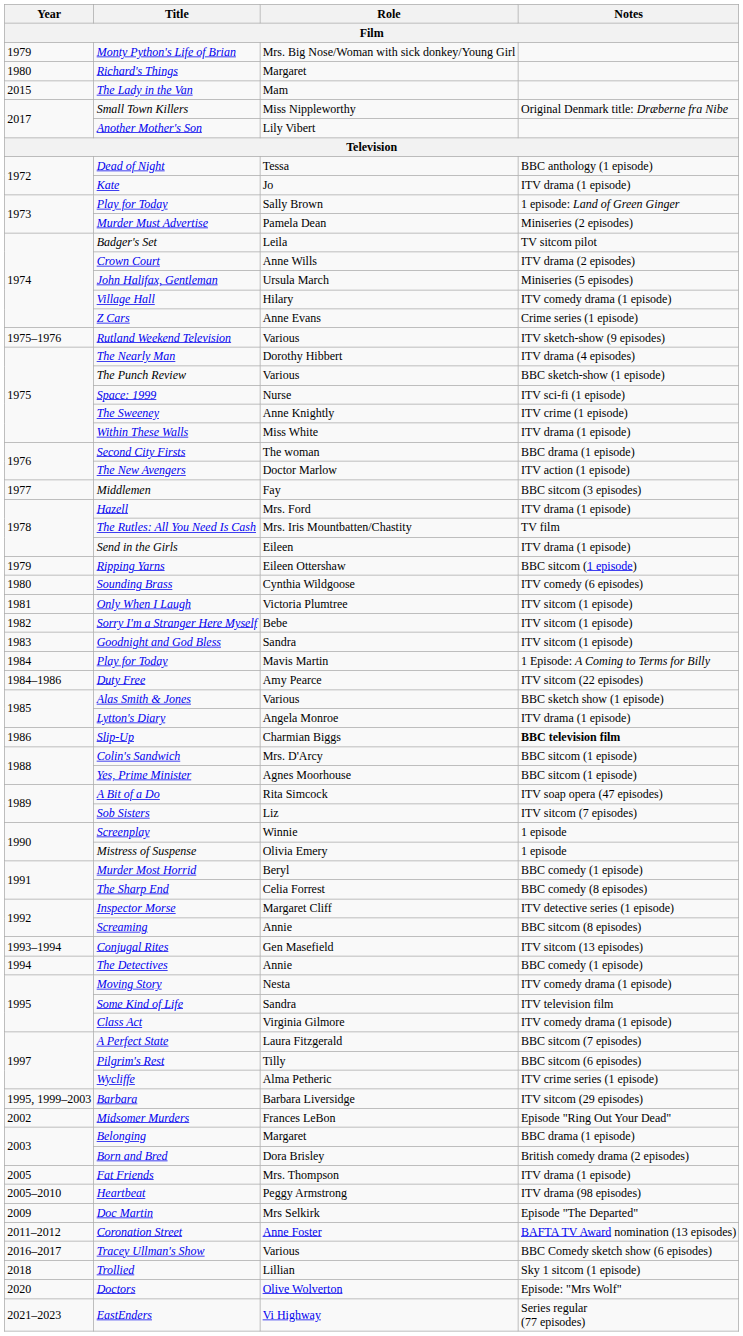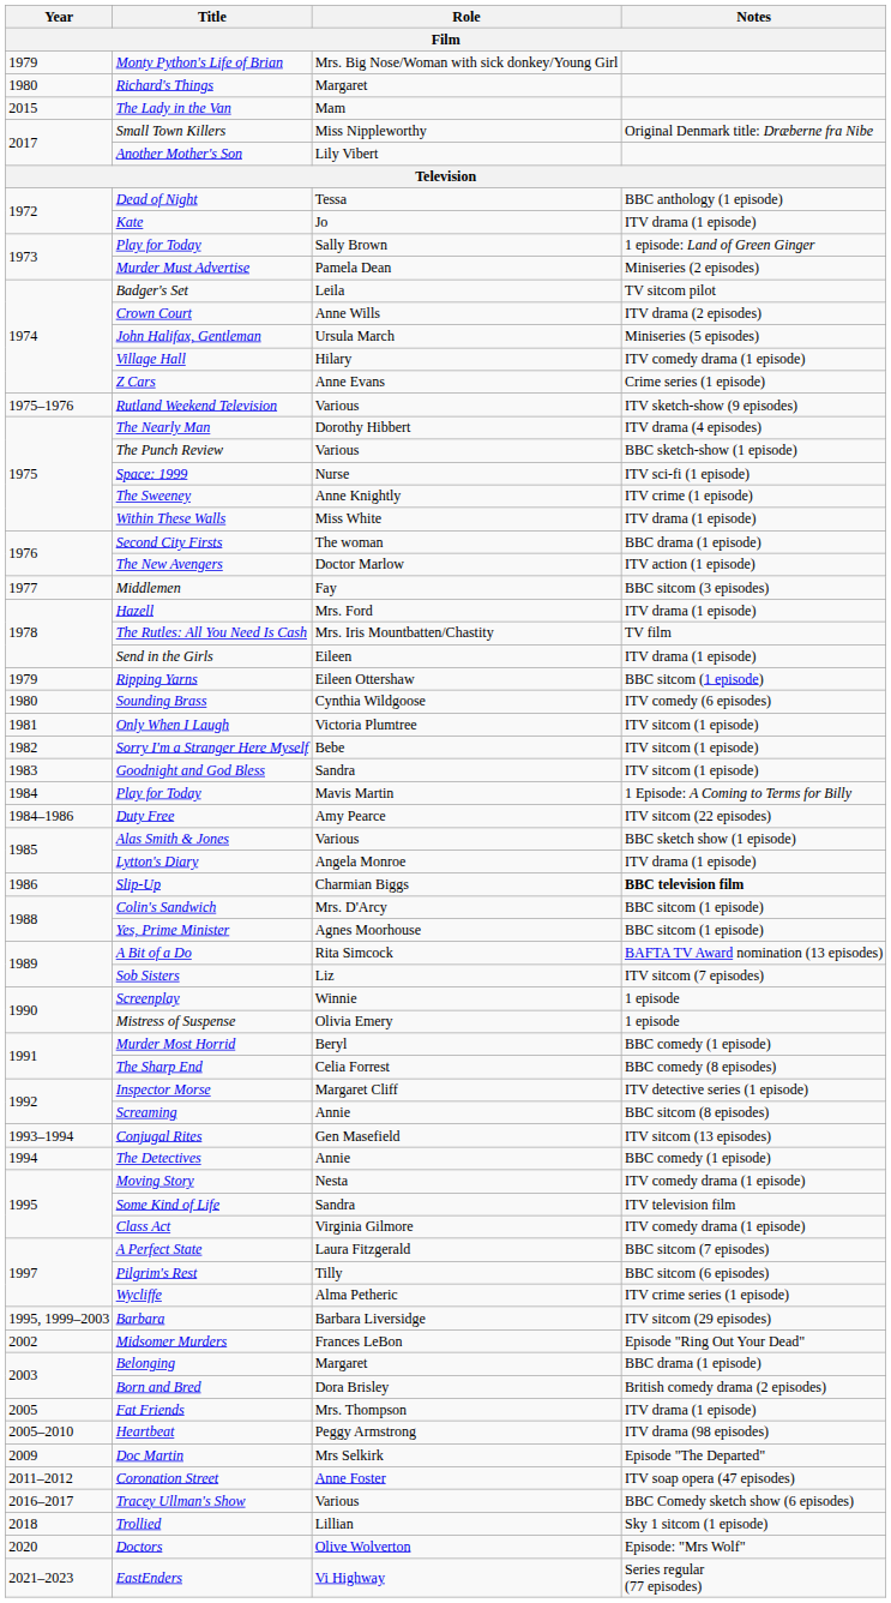 <table class="wikitable">
 <tr>
 <th>Year</th>
 <th>Title</th>
 <th>Role</th>
 <th>Notes</th>
 </tr>
 <tr>
 <th colspan="4">Film</th>
 </tr>
 <tr>
 <td>1979</td>
 <td><em><a href='#'>Monty Python's Life of Brian</a></em></td>
 <td>Mrs. Big Nose/Woman with sick donkey/Young Girl</td>
 <td></td>
 </tr>
 <tr>
 <td>1980</td>
 <td><em><a href='#'>Richard's Things</a></em></td>
 <td>Margaret</td>
 <td></td>
 </tr>
 <tr>
 <td>2015</td>
 <td><em><a href='#'>The Lady in the Van</a></em></td>
 <td>Mam</td>
 <td></td>
 </tr>
 <tr>
 <td rowspan=2>2017</td>
 <td><em>Small Town Killers</em></td>
 <td>Miss Nippleworthy</td>
 <td>Original Denmark title: <em>Dræberne fra Nibe</em></td>
 </tr>
 <tr>
 <td><em><a href='#'>Another Mother's Son</a></em></td>
 <td>Lily Vibert</td>
 <td></td>
 </tr>
 <tr>
 <th colspan="4">Television</th>
 </tr>
 <tr>
 <td rowspan=2>1972</td>
 <td><em><a href='#'>Dead of Night</a></em></td>
 <td>Tessa</td>
 <td>BBC anthology (1 episode)</td>
 </tr>
 <tr>
 <td><em><a href='#'>Kate</a></em></td>
 <td>Jo</td>
 <td>ITV drama (1 episode)</td>
 </tr>
 <tr>
 <td rowspan=2>1973</td>
 <td><em><a href='#'>Play for Today</a></em></td>
 <td>Sally Brown</td>
 <td>1 episode: <em>Land of Green Ginger</em></td>
 </tr>
 <tr>
 <td><em><a href='#'>Murder Must Advertise</a></em></td>
 <td>Pamela Dean</td>
 <td>Miniseries (2 episodes)</td>
 </tr>
 <tr>
 <td rowspan=5>1974</td>
 <td><em>Badger's Set</em></td>
 <td>Leila</td>
 <td>TV sitcom pilot</td>
 </tr>
 <tr>
 <td><em><a href='#'>Crown Court</a></em></td>
 <td>Anne Wills</td>
 <td>ITV drama (2 episodes)</td>
 </tr>
 <tr>
 <td><em><a href='#'>John Halifax, Gentleman</a></em></td>
 <td>Ursula March</td>
 <td>Miniseries (5 episodes)</td>
 </tr>
 <tr>
 <td><em><a href='#'>Village Hall</a></em></td>
 <td>Hilary</td>
 <td>ITV comedy drama (1 episode)</td>
 </tr>
 <tr>
 <td><em><a href='#'>Z Cars</a></em></td>
 <td>Anne Evans</td>
 <td>Crime series (1 episode)</td>
 </tr>
 <tr>
 <td>1975–1976</td>
 <td><em><a href='#'>Rutland Weekend Television</a></em></td>
 <td>Various</td>
 <td>ITV sketch-show (9 episodes)</td>
 </tr>
 <tr>
 <td rowspan=5>1975</td>
 <td><em><a href='#'>The Nearly Man</a></em></td>
 <td>Dorothy Hibbert</td>
 <td>ITV drama (4 episodes)</td>
 </tr>
 <tr>
 <td><em>The Punch Review</em></td>
 <td>Various</td>
 <td>BBC sketch-show (1 episode)</td>
 </tr>
 <tr>
 <td><em><a href='#'>Space: 1999</a></em></td>
 <td>Nurse</td>
 <td>ITV sci-fi (1 episode)</td>
 </tr>
 <tr>
 <td><em><a href='#'>The Sweeney</a></em></td>
 <td>Anne Knightly</td>
 <td>ITV crime (1 episode)</td>
 </tr>
 <tr>
 <td><em><a href='#'>Within These Walls</a></em></td>
 <td>Miss White</td>
 <td>ITV drama (1 episode)</td>
 </tr>
 <tr>
 <td rowspan=2>1976</td>
 <td><em><a href='#'>Second City Firsts</a></em></td>
 <td>The woman</td>
 <td>BBC drama (1 episode)</td>
 </tr>
 <tr>
 <td><em><a href='#'>The New Avengers</a></em></td>
 <td>Doctor Marlow</td>
 <td>ITV action (1 episode)</td>
 </tr>
 <tr>
 <td>1977</td>
 <td><em>Middlemen</em></td>
 <td>Fay</td>
 <td>BBC sitcom (3 episodes)</td>
 </tr>
 <tr>
 <td rowspan=3>1978</td>
 <td><em><a href='#'>Hazell</a></em></td>
 <td>Mrs. Ford</td>
 <td>ITV drama (1 episode)</td>
 </tr>
 <tr>
 <td><em><a href='#'>The Rutles: All You Need Is Cash</a></em></td>
 <td>Mrs. Iris Mountbatten/Chastity</td>
 <td>TV film</td>
 </tr>
 <tr>
 <td><em>Send in the Girls</em></td>
 <td>Eileen</td>
 <td>ITV drama (1 episode)</td>
 </tr>
 <tr>
 <td>1979</td>
 <td><em><a href='#'>Ripping Yarns</a></em></td>
 <td>Eileen Ottershaw</td>
 <td>BBC sitcom (<a href='#'>1 episode</a>)</td>
 </tr>
 <tr>
 <td>1980</td>
 <td><em><a href='#'>Sounding Brass</a></em></td>
 <td>Cynthia Wildgoose</td>
 <td>ITV comedy (6 episodes)</td>
 </tr>
 <tr>
 <td>1981</td>
 <td><em><a href='#'>Only When I Laugh</a></em></td>
 <td>Victoria Plumtree</td>
 <td>ITV sitcom (1 episode)</td>
 </tr>
 <tr>
 <td>1982</td>
 <td><em><a href='#'>Sorry I'm a Stranger Here Myself</a></em></td>
 <td>Bebe</td>
 <td>ITV sitcom (1 episode)</td>
 </tr>
 <tr>
 <td>1983</td>
 <td><em><a href='#'>Goodnight and God Bless</a></em></td>
 <td>Sandra</td>
 <td>ITV sitcom (1 episode)</td>
 </tr>
 <tr>
 <td>1984</td>
 <td><em><a href='#'>Play for Today</a></em></td>
 <td>Mavis Martin</td>
 <td>1 Episode: <em>A Coming to Terms for Billy</em></td>
 </tr>
 <tr>
 <td>1984–1986</td>
 <td><em><a href='#'>Duty Free</a></em></td>
 <td>Amy Pearce</td>
 <td>ITV sitcom (22 episodes)</td>
 </tr>
 <tr>
 <td rowspan=2>1985</td>
 <td><em><a href='#'>Alas Smith & Jones</a></em></td>
 <td>Various</td>
 <td>BBC sketch show (1 episode)</td>
 </tr>
 <tr>
 <td><em><a href='#'>Lytton's Diary</a></em></td>
 <td>Angela Monroe</td>
 <td>ITV drama (1 episode)</td>
 </tr>
 <tr>
 <td>1986</td>
 <td><em><a href='#'>Slip-Up</a></em></td>
 <td>Charmian Biggs</td>
 <td><strong>BBC television film</strong></td>
 </tr>
 <tr>
 <td rowspan=2>1988</td>
 <td><em><a href='#'>Colin's Sandwich</a></em></td>
 <td>Mrs. D'Arcy</td>
 <td>BBC sitcom (1 episode)</td>
 </tr>
 <tr>
 <td><em><a href='#'>Yes, Prime Minister</a></em></td>
 <td>Agnes Moorhouse</td>
 <td>BBC sitcom (1 episode)</td>
 </tr>
 <tr>
 <td rowspan=2>1989</td>
 <td><em><a href='#'>A Bit of a Do</a></em></td>
 <td>Rita Simcock</td>
-<td>ITV soap opera (47 episodes)</td>
+<td><a href='#'>BAFTA TV Award</a> nomination (13 episodes)</td>
 </tr>
 <tr>
 <td><em><a href='#'>Sob Sisters</a></em></td>
 <td>Liz</td>
 <td>ITV sitcom (7 episodes)</td>
 </tr>
 <tr>
 <td rowspan=2>1990</td>
 <td><em><a href='#'>Screenplay</a></em></td>
 <td>Winnie</td>
 <td>1 episode</td>
 </tr>
 <tr>
 <td><em>Mistress of Suspense</em></td>
 <td>Olivia Emery</td>
 <td>1 episode</td>
 </tr>
 <tr>
 <td rowspan=2>1991</td>
 <td><em><a href='#'>Murder Most Horrid</a></em></td>
 <td>Beryl</td>
 <td>BBC comedy (1 episode)</td>
 </tr>
 <tr>
 <td><em><a href='#'>The Sharp End</a></em></td>
 <td>Celia Forrest</td>
 <td>BBC comedy (8 episodes)</td>
 </tr>
 <tr>
 <td rowspan=2>1992</td>
 <td><em><a href='#'>Inspector Morse</a></em></td>
 <td>Margaret Cliff</td>
 <td>ITV detective series (1 episode)</td>
 </tr>
 <tr>
 <td><em><a href='#'>Screaming</a></em></td>
 <td>Annie</td>
 <td>BBC sitcom (8 episodes)</td>
 </tr>
 <tr>
 <td>1993–1994</td>
 <td><em><a href='#'>Conjugal Rites</a></em></td>
 <td>Gen Masefield</td>
 <td>ITV sitcom (13 episodes)</td>
 </tr>
 <tr>
 <td>1994</td>
 <td><em><a href='#'>The Detectives</a></em></td>
 <td>Annie</td>
 <td>BBC comedy (1 episode)</td>
 </tr>
 <tr>
 <td rowspan=3>1995</td>
 <td><em><a href='#'>Moving Story</a></em></td>
 <td>Nesta</td>
 <td>ITV comedy drama (1 episode)</td>
 </tr>
 <tr>
 <td><em><a href='#'>Some Kind of Life</a></em></td>
 <td>Sandra</td>
 <td>ITV television film</td>
 </tr>
 <tr>
 <td><em><a href='#'>Class Act</a></em></td>
 <td>Virginia Gilmore</td>
 <td>ITV comedy drama (1 episode)</td>
 </tr>
 <tr>
 <td rowspan=3>1997</td>
 <td><em><a href='#'>A Perfect State</a></em></td>
 <td>Laura Fitzgerald</td>
 <td>BBC sitcom (7 episodes)</td>
 </tr>
 <tr>
 <td><em><a href='#'>Pilgrim's Rest</a></em></td>
 <td>Tilly</td>
 <td>BBC sitcom (6 episodes)</td>
 </tr>
 <tr>
 <td><em><a href='#'>Wycliffe</a></em></td>
 <td>Alma Petheric</td>
 <td>ITV crime series (1 episode)</td>
 </tr>
 <tr>
 <td>1995, 1999–2003</td>
 <td><em><a href='#'>Barbara</a></em></td>
 <td>Barbara Liversidge</td>
 <td>ITV sitcom (29 episodes)</td>
 </tr>
 <tr>
 <td>2002</td>
 <td><em><a href='#'>Midsomer Murders</a></em></td>
 <td>Frances LeBon</td>
 <td>Episode "Ring Out Your Dead"</td>
 </tr>
 <tr>
 <td rowspan=2>2003</td>
 <td><em><a href='#'>Belonging</a></em></td>
 <td>Margaret</td>
 <td>BBC drama (1 episode)</td>
 </tr>
 <tr>
 <td><em><a href='#'>Born and Bred</a></em></td>
 <td>Dora Brisley</td>
 <td>British comedy drama (2 episodes)</td>
 </tr>
 <tr>
 <td>2005</td>
 <td><em><a href='#'>Fat Friends</a></em></td>
 <td>Mrs. Thompson</td>
 <td>ITV drama (1 episode)</td>
 </tr>
 <tr>
 <td>2005–2010</td>
 <td><em><a href='#'>Heartbeat</a></em></td>
 <td>Peggy Armstrong</td>
 <td>ITV drama (98 episodes)</td>
 </tr>
 <tr>
 <td>2009</td>
 <td><em><a href='#'>Doc Martin</a></em></td>
 <td>Mrs Selkirk</td>
 <td>Episode "The Departed"</td>
 </tr>
 <tr>
 <td>2011–2012</td>
 <td><em><a href='#'>Coronation Street</a></em></td>
 <td><a href='#'>Anne Foster</a></td>
-<td><a href='#'>BAFTA TV Award</a> nomination (13 episodes)</td>
+<td>ITV soap opera (47 episodes)</td>
 </tr>
 <tr>
 <td>2016–2017</td>
 <td><em><a href='#'>Tracey Ullman's Show</a></em></td>
 <td>Various</td>
 <td>BBC Comedy sketch show (6 episodes)</td>
 </tr>
 <tr>
 <td>2018</td>
 <td><em><a href='#'>Trollied</a></em></td>
 <td>Lillian</td>
 <td>Sky 1 sitcom (1 episode)</td>
 </tr>
 <tr>
 <td>2020</td>
 <td><em><a href='#'>Doctors</a></em></td>
 <td><a href='#'>Olive Wolverton</a></td>
 <td>Episode: "Mrs Wolf"</td>
 </tr>
 <tr>
 <td>2021–2023</td>
 <td><em><a href='#'>EastEnders</a></em></td>
 <td><a href='#'>Vi Highway</a></td>
 <td>Series regular<br>(77 episodes)</td>
 </tr>
 </table>
